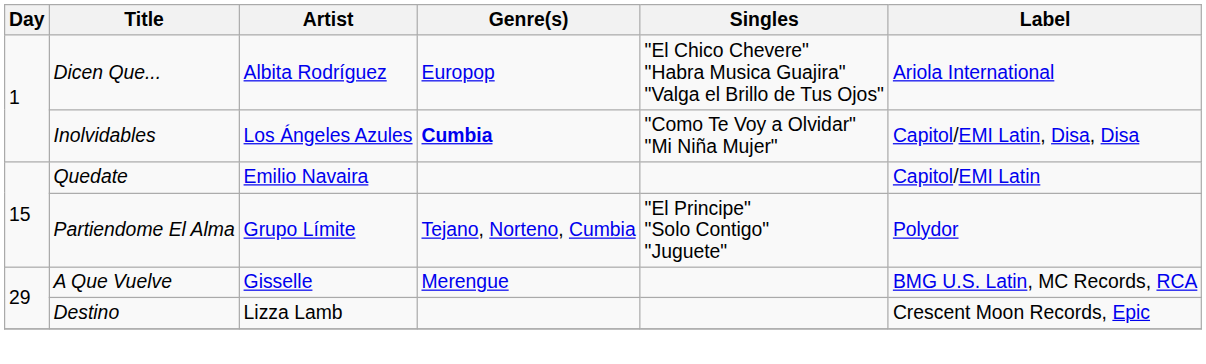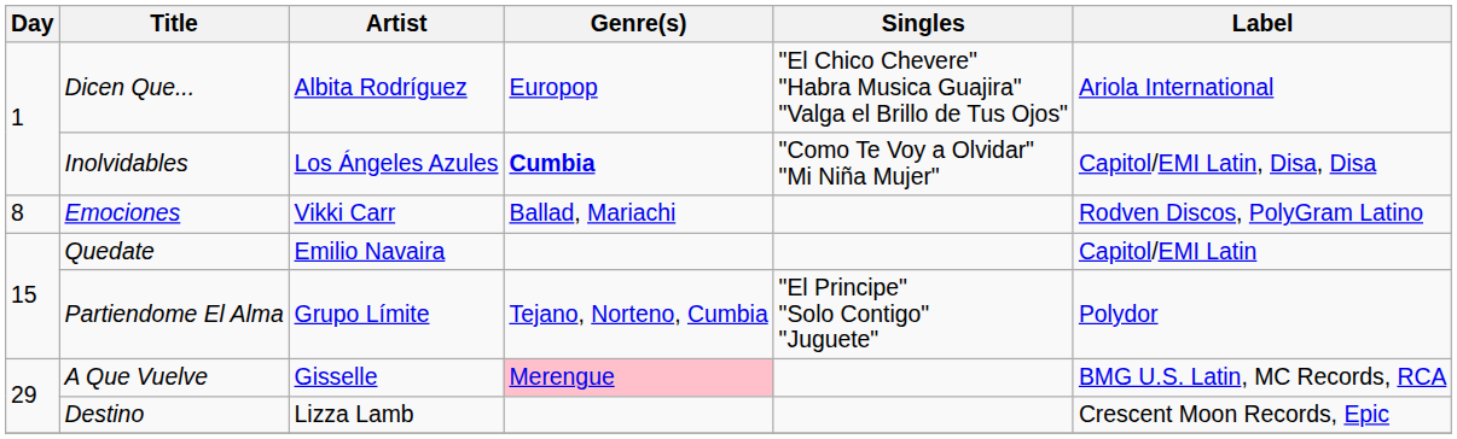 <table class="wikitable sortable" style="text-align: left;">
 <tr>
 <th>Day</th>
 <th>Title</th>
 <th>Artist</th>
 <th>Genre(s)</th>
 <th>Singles</th>
 <th>Label</th>
 </tr>
 <tr>
 <td rowspan="2">1</td>
 <td><em>Dicen Que...</em></td>
 <td><a href='#'>Albita Rodríguez</a></td>
 <td><a href='#'>Europop</a></td>
 <td>"El Chico Chevere"<br>"Habra Musica Guajira"<br>"Valga el Brillo de Tus Ojos"</td>
 <td><a href='#'>Ariola International</a></td>
 </tr>
 <tr>
 <td><em>Inolvidables</em></td>
 <td><a href='#'>Los Ángeles Azules</a></td>
 <td><strong><a href='#'>Cumbia</a></strong></td>
 <td>"Como Te Voy a Olvidar"<br>"Mi Niña Mujer"</td>
 <td><a href='#'>Capitol</a>/<a href='#'>EMI Latin</a>, <a href='#'>Disa</a>, <a href='#'>Disa</a></td>
 </tr>
 <tr>
+<td>8</td>
+<td><em><a href='#'>Emociones</a></em></td>
+<td><a href='#'>Vikki Carr</a></td>
+<td><a href='#'>Ballad</a>, <a href='#'>Mariachi</a></td>
+<td></td>
+<td><a href='#'>Rodven Discos</a>, <a href='#'>PolyGram Latino</a></td>
+</tr>
+<tr>
 <td rowspan="2">15</td>
 <td><em>Quedate</em></td>
 <td><a href='#'>Emilio Navaira</a></td>
 <td></td>
 <td></td>
 <td><a href='#'>Capitol</a>/<a href='#'>EMI Latin</a></td>
 </tr>
 <tr>
 <td><em>Partiendome El Alma</em></td>
 <td><a href='#'>Grupo Límite</a></td>
 <td><a href='#'>Tejano</a>, <a href='#'>Norteno</a>, <a href='#'>Cumbia</a></td>
 <td>"El Principe"<br>"Solo Contigo"<br>"Juguete"</td>
 <td><a href='#'>Polydor</a></td>
 </tr>
 <tr>
 <td rowspan="2">29</td>
 <td><em>A Que Vuelve</em></td>
 <td><a href='#'>Gisselle</a></td>
-<td><a href='#'>Merengue</a></td>
+<td style="background: pink;"><a href='#'>Merengue</a></td>
 <td></td>
 <td><a href='#'>BMG U.S. Latin</a>, MC Records, <a href='#'>RCA</a></td>
 </tr>
 <tr>
 <td><em>Destino</em></td>
 <td>Lizza Lamb</td>
 <td></td>
 <td></td>
 <td>Crescent Moon Records, <a href='#'>Epic</a></td>
 </tr>
 <tr>
 </tr>
 </table>
